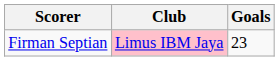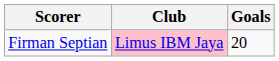 <table class="wikitable">
 <tr>
 <th>Scorer</th>
 <th>Club</th>
 <th>Goals</th>
 </tr>
 <tr>
 <td> <a href='#'>Firman Septian</a></td>
 <td style="background: pink;"><a href='#'>Limus IBM Jaya</a></td>
-<td>23</td>
+<td>20</td>
 </tr>
 </table>
